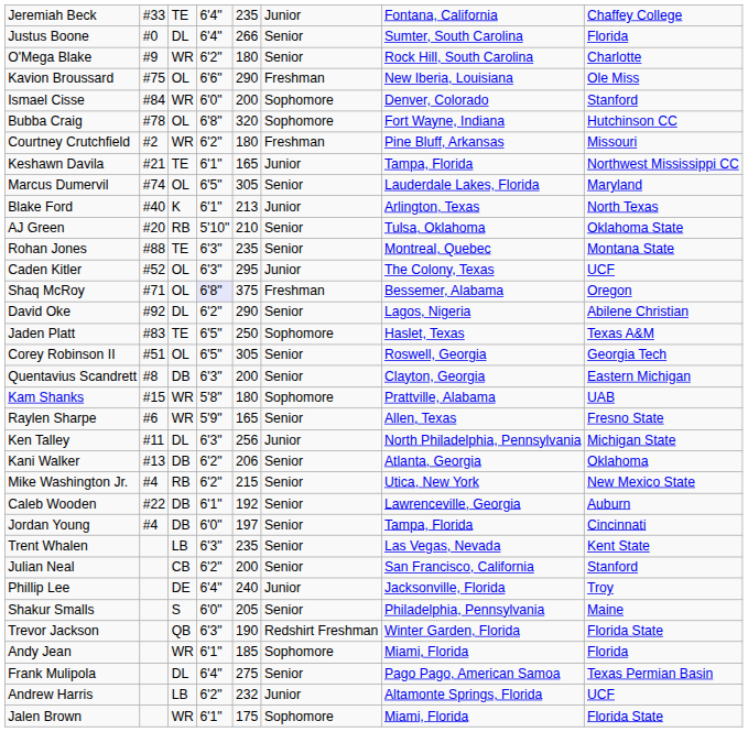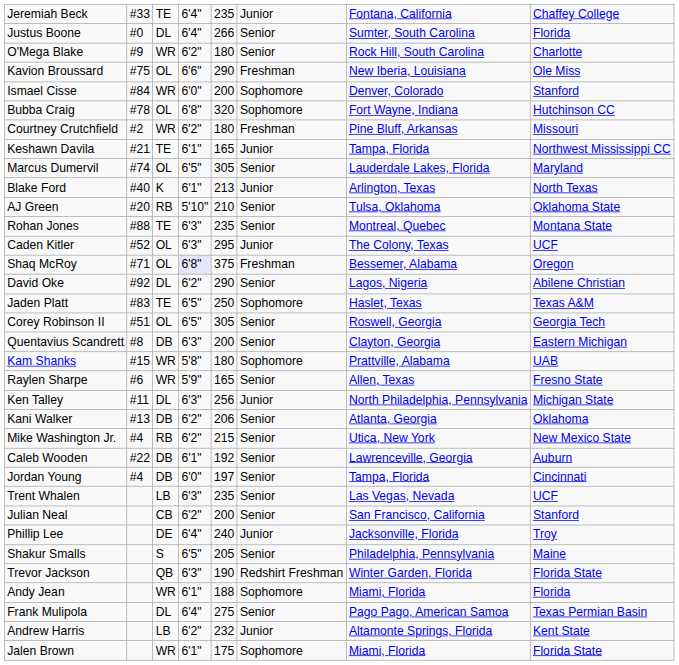 <table class="wikitable sortable">
 <tr>
 <td>Jeremiah Beck</td>
 <td>#33</td>
 <td>TE</td>
 <td>6'4"</td>
 <td>235</td>
 <td>Junior</td>
 <td><a href='#'>Fontana, California</a></td>
 <td><a href='#'>Chaffey College</a></td>
 </tr>
 <tr>
 <td>Justus Boone</td>
 <td>#0</td>
 <td>DL</td>
 <td>6'4"</td>
 <td>266</td>
 <td> Senior</td>
 <td><a href='#'>Sumter, South Carolina</a></td>
 <td><a href='#'>Florida</a></td>
 </tr>
 <tr>
 <td>O'Mega Blake</td>
 <td>#9</td>
 <td>WR</td>
 <td>6'2"</td>
 <td>180</td>
 <td> Senior</td>
 <td><a href='#'>Rock Hill, South Carolina</a></td>
 <td><a href='#'>Charlotte</a></td>
 </tr>
 <tr>
 <td>Kavion Broussard</td>
 <td>#75</td>
 <td>OL</td>
 <td>6'6"</td>
 <td>290</td>
 <td> Freshman</td>
 <td><a href='#'>New Iberia, Louisiana</a></td>
 <td><a href='#'>Ole Miss</a></td>
 </tr>
 <tr>
 <td>Ismael Cisse</td>
 <td>#84</td>
 <td>WR</td>
 <td>6'0"</td>
 <td>200</td>
 <td> Sophomore</td>
 <td><a href='#'>Denver, Colorado</a></td>
 <td><a href='#'>Stanford</a></td>
 </tr>
 <tr>
 <td>Bubba Craig</td>
 <td>#78</td>
 <td>OL</td>
 <td>6'8"</td>
 <td>320</td>
 <td> Sophomore</td>
 <td><a href='#'>Fort Wayne, Indiana</a></td>
 <td><a href='#'>Hutchinson CC</a></td>
 </tr>
 <tr>
 <td>Courtney Crutchfield</td>
 <td>#2</td>
 <td>WR</td>
 <td>6'2"</td>
 <td>180</td>
 <td> Freshman</td>
 <td><a href='#'>Pine Bluff, Arkansas</a></td>
 <td><a href='#'>Missouri</a></td>
 </tr>
 <tr>
 <td>Keshawn Davila</td>
 <td>#21</td>
 <td>TE</td>
 <td>6'1"</td>
 <td>165</td>
 <td>Junior</td>
 <td><a href='#'>Tampa, Florida</a></td>
 <td><a href='#'>Northwest Mississippi CC</a></td>
 </tr>
 <tr>
 <td>Marcus Dumervil</td>
 <td>#74</td>
 <td>OL</td>
 <td>6'5"</td>
 <td>305</td>
 <td> Senior</td>
 <td><a href='#'>Lauderdale Lakes, Florida</a></td>
 <td><a href='#'>Maryland</a></td>
 </tr>
 <tr>
 <td>Blake Ford</td>
 <td>#40</td>
 <td>K</td>
 <td>6'1"</td>
 <td>213</td>
 <td> Junior</td>
 <td><a href='#'>Arlington, Texas</a></td>
 <td><a href='#'>North Texas</a></td>
 </tr>
 <tr>
 <td>AJ Green</td>
 <td>#20</td>
 <td>RB</td>
 <td>5'10"</td>
 <td>210</td>
 <td> Senior</td>
 <td><a href='#'>Tulsa, Oklahoma</a></td>
 <td><a href='#'>Oklahoma State</a></td>
 </tr>
 <tr>
 <td>Rohan Jones</td>
 <td>#88</td>
 <td>TE</td>
 <td>6'3"</td>
 <td>235</td>
 <td>Senior</td>
 <td><a href='#'>Montreal, Quebec</a></td>
 <td><a href='#'>Montana State</a></td>
 </tr>
 <tr>
 <td>Caden Kitler</td>
 <td>#52</td>
 <td>OL</td>
 <td>6'3"</td>
 <td>295</td>
 <td> Junior</td>
 <td><a href='#'>The Colony, Texas</a></td>
 <td><a href='#'>UCF</a></td>
 </tr>
 <tr>
 <td>Shaq McRoy</td>
 <td>#71</td>
 <td>OL</td>
 <td style="background: lavender;">6'8"</td>
 <td>375</td>
 <td> Freshman</td>
 <td><a href='#'>Bessemer, Alabama</a></td>
 <td><a href='#'>Oregon</a></td>
 </tr>
 <tr>
 <td>David Oke</td>
 <td>#92</td>
 <td>DL</td>
 <td>6'2"</td>
 <td>290</td>
 <td>Senior</td>
 <td><a href='#'>Lagos, Nigeria</a></td>
 <td><a href='#'>Abilene Christian</a></td>
 </tr>
 <tr>
 <td>Jaden Platt</td>
 <td>#83</td>
 <td>TE</td>
 <td>6'5"</td>
 <td>250</td>
 <td> Sophomore</td>
 <td><a href='#'>Haslet, Texas</a></td>
 <td><a href='#'>Texas A&M</a></td>
 </tr>
 <tr>
 <td>Corey Robinson II</td>
 <td>#51</td>
 <td>OL</td>
 <td>6'5"</td>
 <td>305</td>
 <td> Senior</td>
 <td><a href='#'>Roswell, Georgia</a></td>
 <td><a href='#'>Georgia Tech</a></td>
 </tr>
 <tr>
 <td>Quentavius Scandrett</td>
 <td>#8</td>
 <td>DB</td>
 <td>6'3"</td>
 <td>200</td>
 <td>Senior</td>
 <td><a href='#'>Clayton, Georgia</a></td>
 <td><a href='#'>Eastern Michigan</a></td>
 </tr>
 <tr>
 <td><a href='#'>Kam Shanks</a></td>
 <td>#15</td>
 <td>WR</td>
 <td>5'8"</td>
 <td>180</td>
 <td> Sophomore</td>
 <td><a href='#'>Prattville, Alabama</a></td>
 <td><a href='#'>UAB</a></td>
 </tr>
 <tr>
 <td>Raylen Sharpe</td>
 <td>#6</td>
 <td>WR</td>
 <td>5'9"</td>
 <td>165</td>
 <td> Senior</td>
 <td><a href='#'>Allen, Texas</a></td>
 <td><a href='#'>Fresno State</a></td>
 </tr>
 <tr>
 <td>Ken Talley</td>
 <td>#11</td>
 <td>DL</td>
 <td>6'3"</td>
 <td>256</td>
 <td> Junior</td>
 <td><a href='#'>North Philadelphia, Pennsylvania</a></td>
 <td><a href='#'>Michigan State</a></td>
 </tr>
 <tr>
 <td>Kani Walker</td>
 <td>#13</td>
 <td>DB</td>
 <td>6'2"</td>
 <td>206</td>
 <td> Senior</td>
 <td><a href='#'>Atlanta, Georgia</a></td>
 <td><a href='#'>Oklahoma</a></td>
 </tr>
 <tr>
 <td>Mike Washington Jr.</td>
 <td>#4</td>
 <td>RB</td>
 <td>6'2"</td>
 <td>215</td>
 <td>Senior</td>
 <td><a href='#'>Utica, New York</a></td>
 <td><a href='#'>New Mexico State</a></td>
 </tr>
 <tr>
 <td>Caleb Wooden</td>
 <td>#22</td>
 <td>DB</td>
 <td>6'1"</td>
 <td>192</td>
 <td>Senior</td>
 <td><a href='#'>Lawrenceville, Georgia</a></td>
 <td><a href='#'>Auburn</a></td>
 </tr>
 <tr>
 <td>Jordan Young</td>
 <td>#4</td>
 <td>DB</td>
 <td>6'0"</td>
 <td>197</td>
 <td> Senior</td>
 <td><a href='#'>Tampa, Florida</a></td>
 <td><a href='#'>Cincinnati</a></td>
 </tr>
 <tr>
 <td>Trent Whalen</td>
 <td></td>
 <td>LB</td>
 <td>6'3"</td>
 <td>235</td>
 <td>Senior</td>
 <td><a href='#'>Las Vegas, Nevada</a></td>
-<td><a href='#'>Kent State</a></td>
+<td><a href='#'>UCF</a></td>
 </tr>
 <tr>
 <td>Julian Neal</td>
 <td></td>
 <td>CB</td>
 <td>6'2"</td>
 <td>200</td>
 <td>Senior</td>
 <td><a href='#'>San Francisco, California</a></td>
 <td><a href='#'>Stanford</a></td>
 </tr>
 <tr>
 <td>Phillip Lee</td>
 <td></td>
 <td>DE</td>
 <td>6'4"</td>
 <td>240</td>
 <td>Junior</td>
 <td><a href='#'>Jacksonville, Florida</a></td>
 <td><a href='#'>Troy</a></td>
 </tr>
 <tr>
 <td>Shakur Smalls</td>
 <td></td>
 <td>S</td>
-<td>6'0"</td>
+<td>6'5"</td>
 <td>205</td>
 <td>Senior</td>
 <td><a href='#'>Philadelphia, Pennsylvania</a></td>
 <td><a href='#'>Maine</a></td>
 </tr>
 <tr>
 <td>Trevor Jackson</td>
 <td></td>
 <td>QB</td>
 <td>6'3"</td>
 <td>190</td>
 <td>Redshirt Freshman</td>
 <td><a href='#'>Winter Garden, Florida</a></td>
 <td><a href='#'>Florida State</a></td>
 </tr>
 <tr>
 <td>Andy Jean</td>
 <td></td>
 <td>WR</td>
 <td>6'1"</td>
-<td>185</td>
+<td>188</td>
 <td>Sophomore</td>
 <td><a href='#'>Miami, Florida</a></td>
 <td><a href='#'>Florida</a></td>
 </tr>
 <tr>
 <td>Frank Mulipola</td>
 <td></td>
 <td>DL</td>
 <td>6'4"</td>
 <td>275</td>
 <td>Senior</td>
 <td><a href='#'>Pago Pago, American Samoa</a></td>
 <td><a href='#'>Texas Permian Basin</a></td>
 </tr>
 <tr>
 <td>Andrew Harris</td>
 <td></td>
 <td>LB</td>
 <td>6'2"</td>
 <td>232</td>
 <td>Junior</td>
 <td><a href='#'>Altamonte Springs, Florida</a></td>
-<td><a href='#'>UCF</a></td>
+<td><a href='#'>Kent State</a></td>
 </tr>
 <tr>
 <td>Jalen Brown</td>
 <td></td>
 <td>WR</td>
 <td>6'1"</td>
 <td>175</td>
 <td>Sophomore</td>
 <td><a href='#'>Miami, Florida</a></td>
 <td><a href='#'>Florida State</a></td>
 </tr>
 </table>
